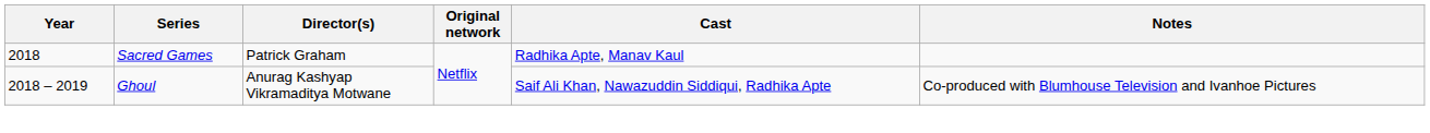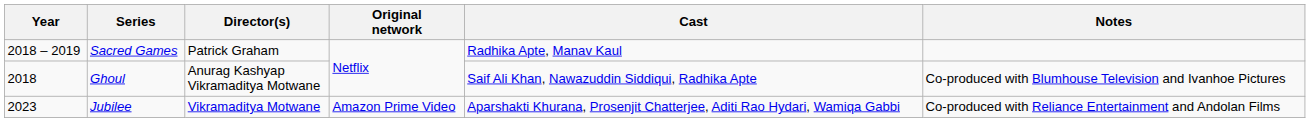 <table class="wikitable plainrowheaders" width="80%">
 <tr>
 <th>Year</th>
 <th>Series</th>
 <th>Director(s)</th>
 <th>Original<br>network</th>
 <th>Cast</th>
 <th>Notes</th>
 </tr>
 <tr>
-<td>2018</td>
+<td>2018 – 2019</td>
 <td><em><a href='#'>Sacred Games</a></em></td>
 <td>Patrick Graham</td>
 <td rowspan="2"><a href='#'>Netflix</a></td>
 <td><a href='#'>Radhika Apte</a>, <a href='#'>Manav Kaul</a></td>
 <td></td>
 </tr>
 <tr>
-<td>2018 – 2019</td>
+<td>2018</td>
 <td><em><a href='#'>Ghoul</a></em></td>
 <td>Anurag Kashyap<br>Vikramaditya Motwane</td>
 <td><a href='#'>Saif Ali Khan</a>, <a href='#'>Nawazuddin Siddiqui</a>, <a href='#'>Radhika Apte</a></td>
 <td>Co-produced with <a href='#'>Blumhouse Television</a> and Ivanhoe Pictures</td>
 </tr>
+<tr>
+<td>2023</td>
+<td><em><a href='#'>Jubilee</a></em></td>
+<td><a href='#'>Vikramaditya Motwane</a></td>
+<td><a href='#'>Amazon Prime Video</a></td>
+<td><a href='#'>Aparshakti Khurana</a>, <a href='#'>Prosenjit Chatterjee</a>, <a href='#'>Aditi Rao Hydari</a>, <a href='#'>Wamiqa Gabbi</a></td>
+<td>Co-produced with <a href='#'>Reliance Entertainment</a>  and Andolan Films</td>
+</tr>
 </table>
